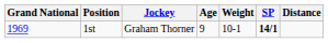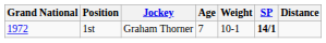 <table class="wikitable sortable">
 <tr>
 <th>Grand National</th>
 <th>Position</th>
 <th><a href='#'>Jockey</a></th>
 <th>Age</th>
 <th>Weight</th>
 <th><a href='#'>SP</a></th>
 <th>Distance</th>
 </tr>
 <tr>
-<td><a href='#'>1969</a></td>
+<td><a href='#'>1972</a></td>
 <td>1st</td>
 <td>Graham Thorner</td>
-<td>9</td>
+<td>7</td>
 <td>10-1</td>
 <td><strong>14/1</strong></td>
 <td></td>
 </tr>
 </table>
